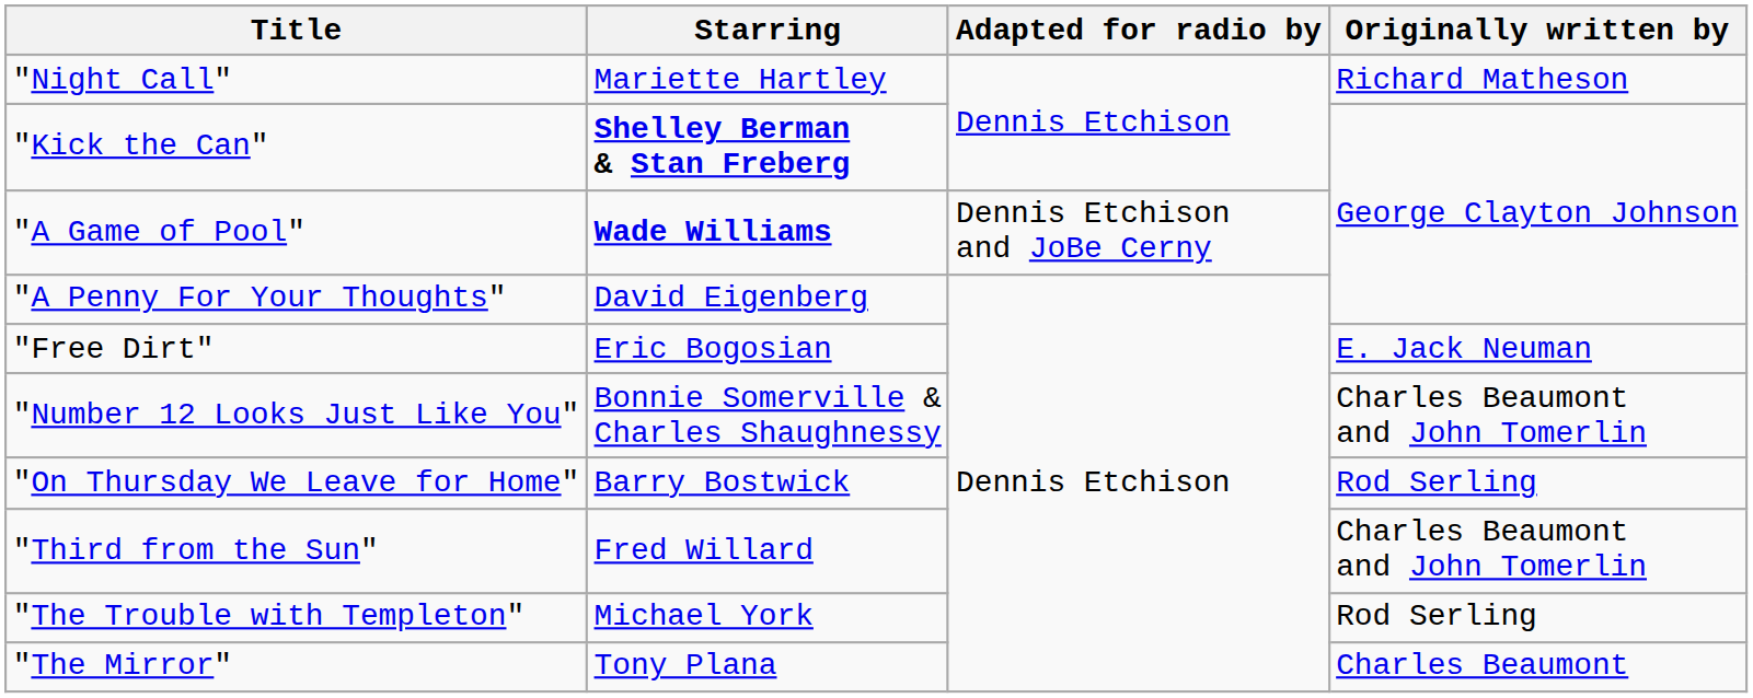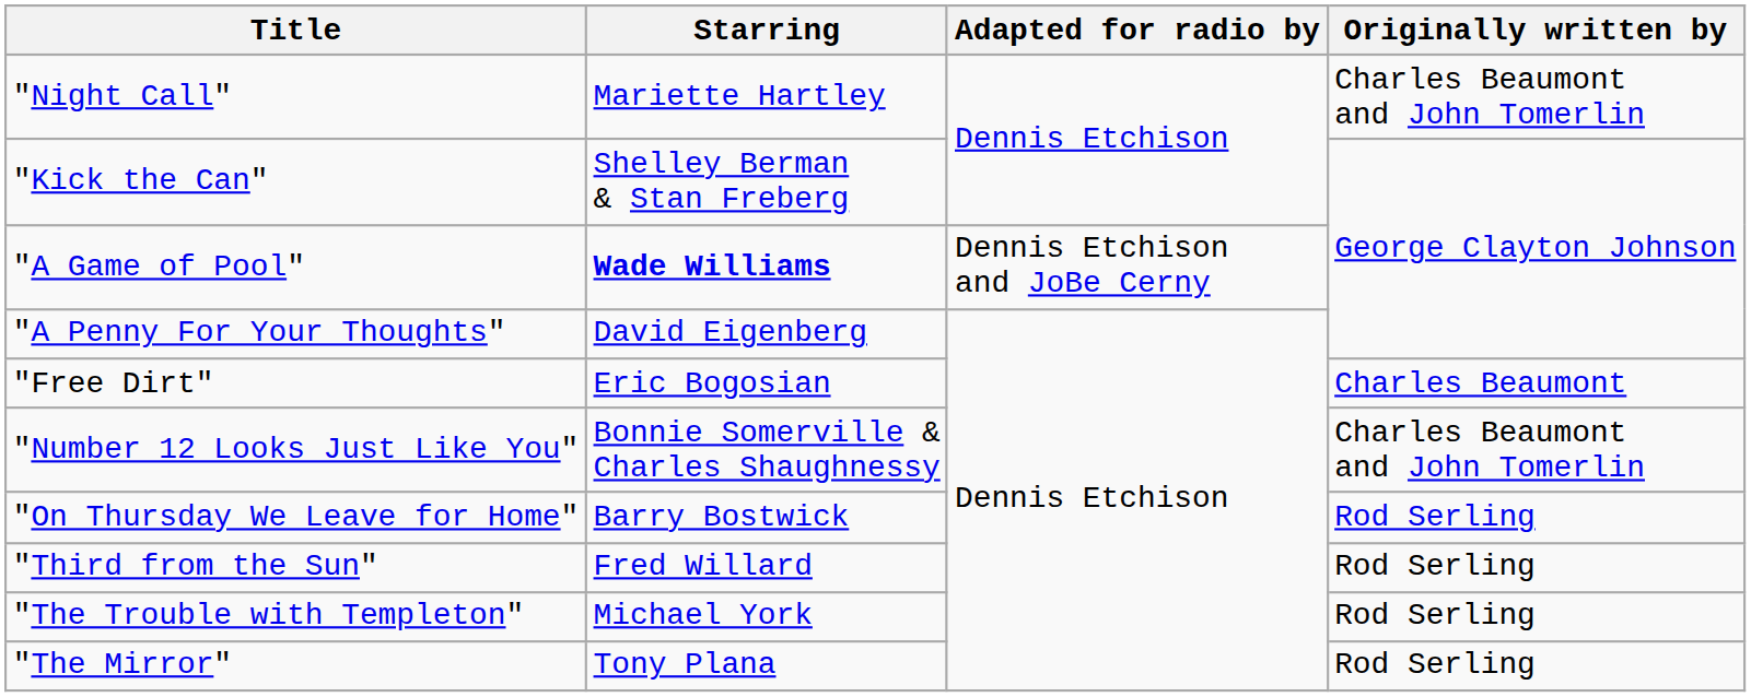 <table class="wikitable">
 <tr>
 <th>Title</th>
 <th>Starring</th>
 <th>Adapted for radio by</th>
 <th>Originally written by</th>
 </tr>
 <tr>
 <td>"<a href='#'>Night Call</a>"</td>
 <td><a href='#'>Mariette Hartley</a></td>
 <td rowspan="2"><a href='#'>Dennis Etchison</a></td>
-<td><a href='#'>Richard Matheson</a></td>
+<td>Charles Beaumont<br>and <a href='#'>John Tomerlin</a></td>
 </tr>
 <tr>
 <td>"<a href='#'>Kick the Can</a>"</td>
-<td><strong><a href='#'>Shelley Berman</a><br>& <a href='#'>Stan Freberg</a></strong></td>
+<td><a href='#'>Shelley Berman</a><br>& <a href='#'>Stan Freberg</a></td>
 <td rowspan="3"><a href='#'>George Clayton Johnson</a></td>
 </tr>
 <tr>
 <td>"<a href='#'>A Game of Pool</a>"</td>
 <td><strong><a href='#'>Wade Williams</a></strong></td>
 <td>Dennis Etchison<br>and <a href='#'>JoBe Cerny</a></td>
 </tr>
 <tr>
 <td>"<a href='#'>A Penny For Your Thoughts</a>"</td>
 <td><a href='#'>David Eigenberg</a></td>
 <td rowspan="7">Dennis Etchison</td>
 </tr>
 <tr>
 <td>"Free Dirt"</td>
 <td><a href='#'>Eric Bogosian</a></td>
-<td><a href='#'>E. Jack Neuman</a></td>
+<td><a href='#'>Charles Beaumont</a></td>
 </tr>
 <tr>
 <td>"<a href='#'>Number 12 Looks Just Like You</a>"</td>
 <td><a href='#'>Bonnie Somerville</a> &<br><a href='#'>Charles Shaughnessy</a></td>
 <td>Charles Beaumont<br>and <a href='#'>John Tomerlin</a></td>
 </tr>
 <tr>
 <td>"<a href='#'>On Thursday We Leave for Home</a>"</td>
 <td><a href='#'>Barry Bostwick</a></td>
 <td><a href='#'>Rod Serling</a></td>
 </tr>
 <tr>
 <td>"<a href='#'>Third from the Sun</a>"</td>
 <td><a href='#'>Fred Willard</a></td>
-<td>Charles Beaumont<br>and <a href='#'>John Tomerlin</a></td>
+<td>Rod Serling</td>
 </tr>
 <tr>
 <td>"<a href='#'>The Trouble with Templeton</a>"</td>
 <td><a href='#'>Michael York</a></td>
 <td>Rod Serling</td>
 </tr>
 <tr>
 <td>"<a href='#'>The Mirror</a>"</td>
 <td><a href='#'>Tony Plana</a></td>
-<td><a href='#'>Charles Beaumont</a></td>
+<td>Rod Serling</td>
 </tr>
 </table>
